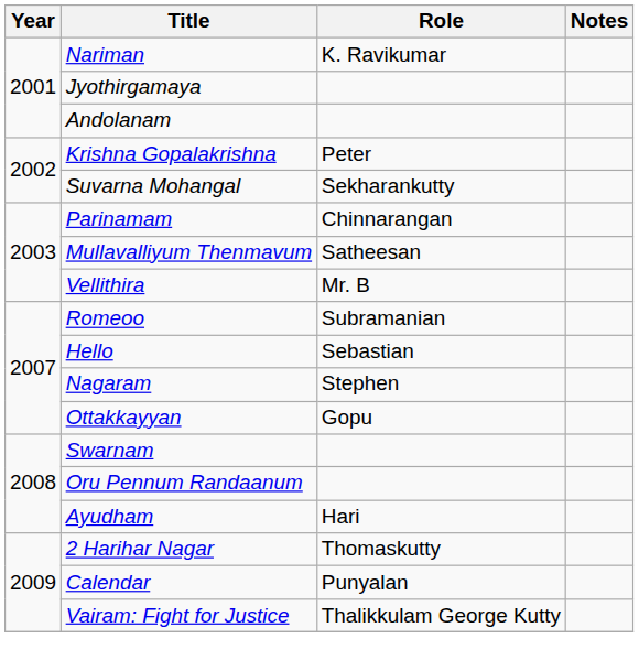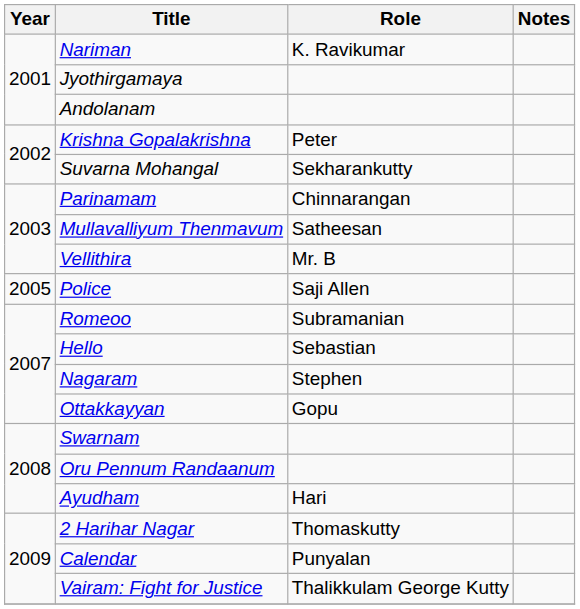 <table class="wikitable sortable">
 <tr>
 <th>Year</th>
 <th>Title</th>
 <th>Role</th>
 <th class="unsortable">Notes</th>
 </tr>
 <tr>
 <td rowspan=3>2001</td>
 <td><em><a href='#'>Nariman</a></em></td>
 <td>K. Ravikumar</td>
 <td></td>
 </tr>
 <tr>
 <td><em>Jyothirgamaya</em></td>
 <td></td>
 <td></td>
 </tr>
 <tr>
 <td><em>Andolanam</em></td>
 <td></td>
 <td></td>
 </tr>
 <tr>
 <td rowspan=2>2002</td>
 <td><em><a href='#'>Krishna Gopalakrishna</a></em></td>
 <td>Peter</td>
 <td></td>
 </tr>
 <tr>
 <td><em>Suvarna Mohangal</em></td>
 <td>Sekharankutty</td>
 <td></td>
 </tr>
 <tr>
 <td rowspan=3>2003</td>
 <td><em><a href='#'>Parinamam</a></em></td>
 <td>Chinnarangan</td>
 <td></td>
 </tr>
 <tr>
 <td><em><a href='#'>Mullavalliyum Thenmavum</a></em></td>
 <td>Satheesan</td>
 <td></td>
 </tr>
 <tr>
 <td><em><a href='#'>Vellithira</a></em></td>
 <td>Mr. B</td>
+<td></td>
+</tr>
+<tr>
+<td>2005</td>
+<td><em><a href='#'>Police</a></em></td>
+<td>Saji Allen</td>
 <td></td>
 </tr>
 <tr>
 <td rowspan=4>2007</td>
 <td><em><a href='#'>Romeoo</a></em></td>
 <td>Subramanian</td>
 <td></td>
 </tr>
 <tr>
 <td><em><a href='#'>Hello</a></em></td>
 <td>Sebastian</td>
 <td></td>
 </tr>
 <tr>
 <td><em><a href='#'>Nagaram</a></em></td>
 <td>Stephen</td>
 <td></td>
 </tr>
 <tr>
 <td><em><a href='#'>Ottakkayyan</a></em></td>
 <td>Gopu</td>
 <td></td>
 </tr>
 <tr>
 <td rowspan=3>2008</td>
 <td><em><a href='#'>Swarnam</a></em></td>
 <td></td>
 <td></td>
 </tr>
 <tr>
 <td><em><a href='#'>Oru Pennum Randaanum</a></em></td>
 <td></td>
 <td></td>
 </tr>
 <tr>
 <td><em><a href='#'>Ayudham</a></em></td>
 <td>Hari</td>
 <td></td>
 </tr>
 <tr>
 <td rowspan=3>2009</td>
 <td><em><a href='#'>2 Harihar Nagar</a></em></td>
 <td>Thomaskutty</td>
 <td></td>
 </tr>
 <tr>
 <td><em><a href='#'>Calendar</a></em></td>
 <td>Punyalan</td>
 <td></td>
 </tr>
 <tr>
 <td><em><a href='#'>Vairam: Fight for Justice</a></em></td>
 <td>Thalikkulam George Kutty</td>
 <td></td>
 </tr>
 <tr>
 </tr>
 </table>
